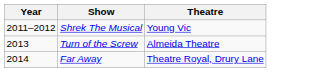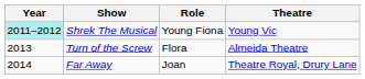 <table class="wikitable plainrowheaders sortable">
 <tr>
 <th>Year</th>
 <th>Show</th>
+<th>Role</th>
 <th>Theatre</th>
 </tr>
 <tr>
-<td>2011–2012</td>
+<td style="background: paleturquoise;">2011–2012</td>
 <td><em><a href='#'>Shrek The Musical</a></em></td>
+<td>Young Fiona</td>
 <td><a href='#'>Young Vic</a></td>
 </tr>
 <tr>
 <td>2013</td>
 <td><em><a href='#'>Turn of the Screw</a></em></td>
+<td>Flora</td>
 <td><a href='#'>Almeida Theatre</a></td>
 </tr>
 <tr>
 <td>2014</td>
 <td><em><a href='#'>Far Away</a></em></td>
+<td>Joan</td>
 <td><a href='#'>Theatre Royal, Drury Lane</a></td>
 </tr>
 </table>
